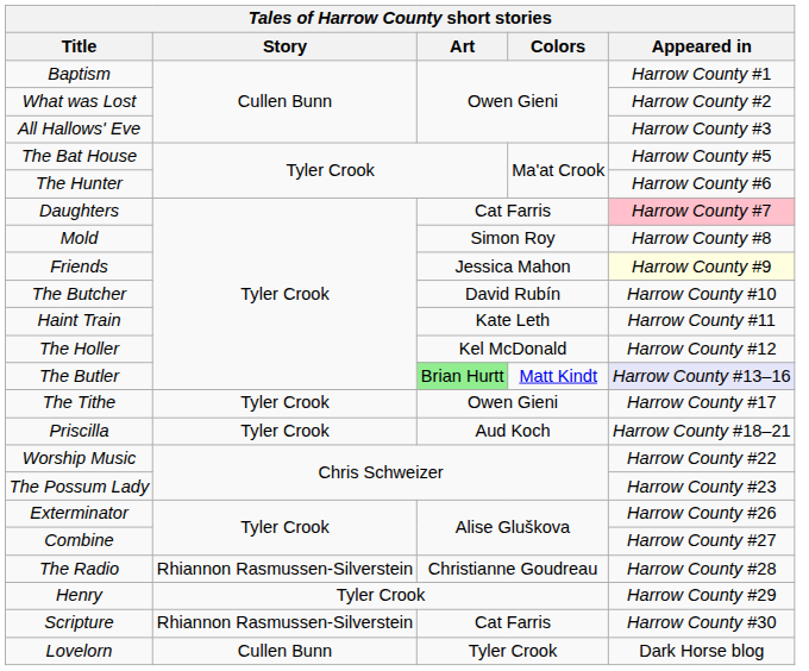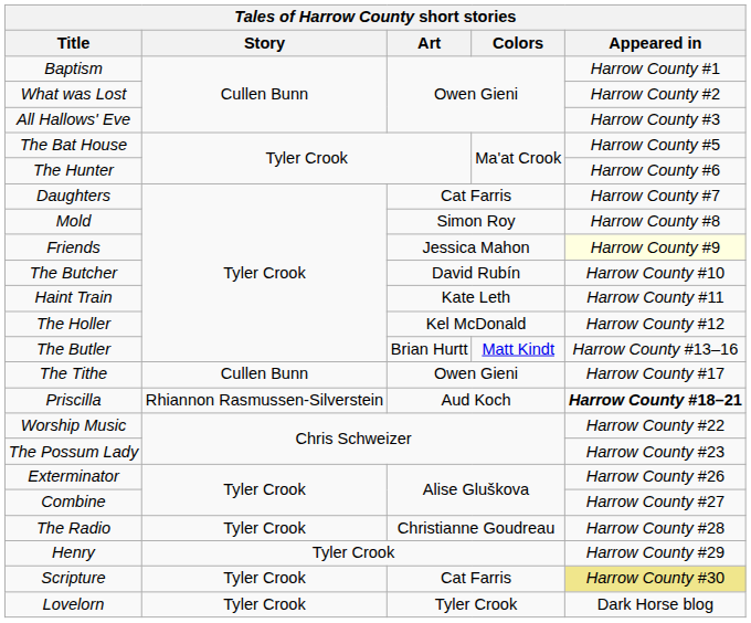 <table class="wikitable mw-collapsible mw-collapsed" style="text-align: center">
 <tr>
 <th colspan=5><em>Tales of Harrow County</em> short stories</th>
 </tr>
 <tr>
 <th>Title</th>
 <th>Story</th>
 <th>Art</th>
 <th>Colors</th>
 <th>Appeared in</th>
 </tr>
 <tr>
 <td><em>Baptism</em></td>
 <td rowspan=3>Cullen Bunn</td>
 <td colspan=2 rowspan=3>Owen Gieni</td>
 <td><em>Harrow County</em> #1</td>
 </tr>
 <tr>
 <td><em>What was Lost</em></td>
 <td><em>Harrow County</em> #2</td>
 </tr>
 <tr>
 <td><em>All Hallows' Eve</em></td>
 <td><em>Harrow County</em> #3</td>
 </tr>
 <tr>
 <td><em>The Bat House</em></td>
 <td colspan=2 rowspan=2>Tyler Crook</td>
 <td rowspan=2>Ma'at Crook</td>
 <td><em>Harrow County</em> #5</td>
 </tr>
 <tr>
 <td><em>The Hunter</em></td>
 <td><em>Harrow County</em> #6</td>
 </tr>
 <tr>
 <td><em>Daughters</em></td>
 <td rowspan=7>Tyler Crook</td>
 <td colspan=2>Cat Farris</td>
-<td style="background: pink;"><em>Harrow County</em> #7</td>
+<td><em>Harrow County</em> #7</td>
 </tr>
 <tr>
 <td><em>Mold</em></td>
 <td colspan=2>Simon Roy</td>
 <td><em>Harrow County</em> #8</td>
 </tr>
 <tr>
 <td><em>Friends</em></td>
 <td colspan=2>Jessica Mahon</td>
 <td style="background: lightyellow;"><em>Harrow County</em> #9</td>
 </tr>
 <tr>
 <td><em>The Butcher</em></td>
 <td colspan=2>David Rubín</td>
 <td><em>Harrow County</em> #10</td>
 </tr>
 <tr>
 <td><em>Haint Train</em></td>
 <td colspan=2>Kate Leth</td>
 <td><em>Harrow County</em> #11</td>
 </tr>
 <tr>
 <td><em>The Holler</em></td>
 <td colspan=2>Kel McDonald</td>
 <td><em>Harrow County</em> #12</td>
 </tr>
 <tr>
 <td><em>The Butler</em></td>
-<td style="background: lightgreen;">Brian Hurtt</td>
+<td>Brian Hurtt</td>
 <td><a href='#'>Matt Kindt</a></td>
-<td style="background: lavender;"><em>Harrow County</em> #13–16</td>
+<td><em>Harrow County</em> #13–16</td>
 </tr>
 <tr>
 <td><em>The Tithe</em></td>
-<td>Tyler Crook</td>
+<td>Cullen Bunn</td>
 <td colspan=2>Owen Gieni</td>
 <td><em>Harrow County</em> #17</td>
 </tr>
 <tr>
 <td><em>Priscilla</em></td>
-<td>Tyler Crook</td>
+<td>Rhiannon Rasmussen-Silverstein</td>
 <td colspan=2>Aud Koch</td>
-<td><em>Harrow County</em> #18–21</td>
+<td><strong><em>Harrow County</em> #18–21</strong></td>
 </tr>
 <tr>
 <td><em>Worship Music</em></td>
 <td colspan=3 rowspan=2>Chris Schweizer</td>
 <td><em>Harrow County</em> #22</td>
 </tr>
 <tr>
 <td><em>The Possum Lady</em></td>
 <td><em>Harrow County</em> #23</td>
 </tr>
 <tr>
 <td><em>Exterminator</em></td>
 <td rowspan=2>Tyler Crook</td>
 <td colspan=2 rowspan=2>Alise Gluškova</td>
 <td><em>Harrow County</em> #26</td>
 </tr>
 <tr>
 <td><em>Combine</em></td>
 <td><em>Harrow County</em> #27</td>
 </tr>
 <tr>
 <td><em>The Radio</em></td>
-<td>Rhiannon Rasmussen-Silverstein</td>
+<td>Tyler Crook</td>
 <td colspan=2>Christianne Goudreau</td>
 <td><em>Harrow County</em> #28</td>
 </tr>
 <tr>
 <td><em>Henry</em></td>
 <td colspan=3>Tyler Crook</td>
 <td><em>Harrow County</em> #29</td>
 </tr>
 <tr>
 <td><em>Scripture</em></td>
-<td>Rhiannon Rasmussen-Silverstein</td>
+<td>Tyler Crook</td>
 <td colspan=2>Cat Farris</td>
-<td><em>Harrow County</em> #30</td>
+<td style="background: khaki;"><em>Harrow County</em> #30</td>
 </tr>
 <tr>
 <td><em>Lovelorn</em></td>
-<td>Cullen Bunn</td>
+<td>Tyler Crook</td>
 <td colspan=2>Tyler Crook</td>
 <td>Dark Horse blog</td>
 </tr>
 </table>
